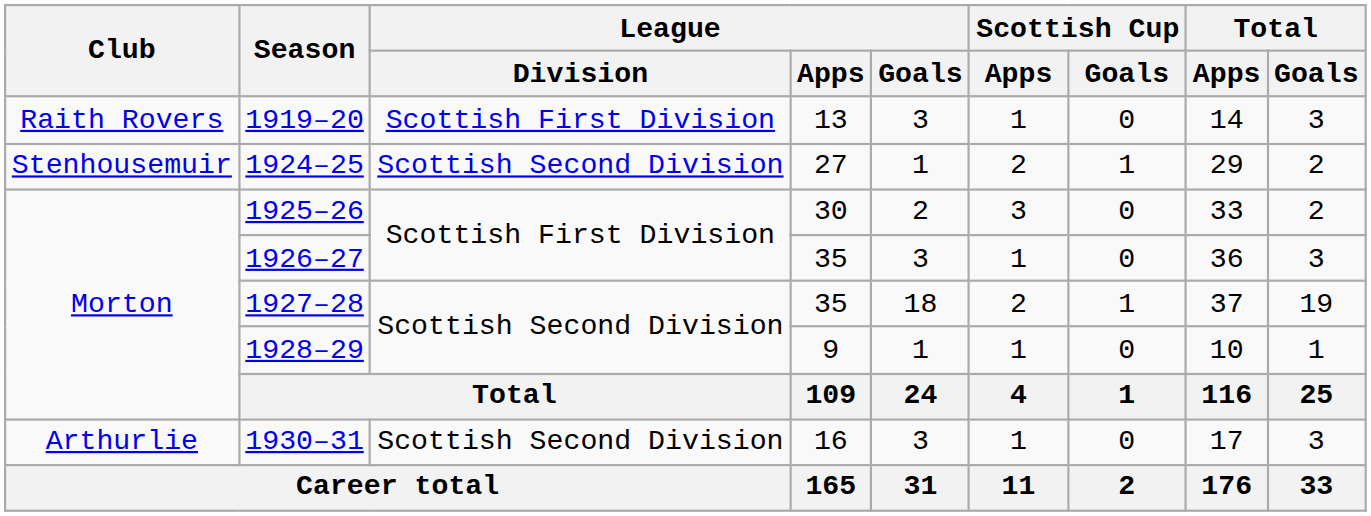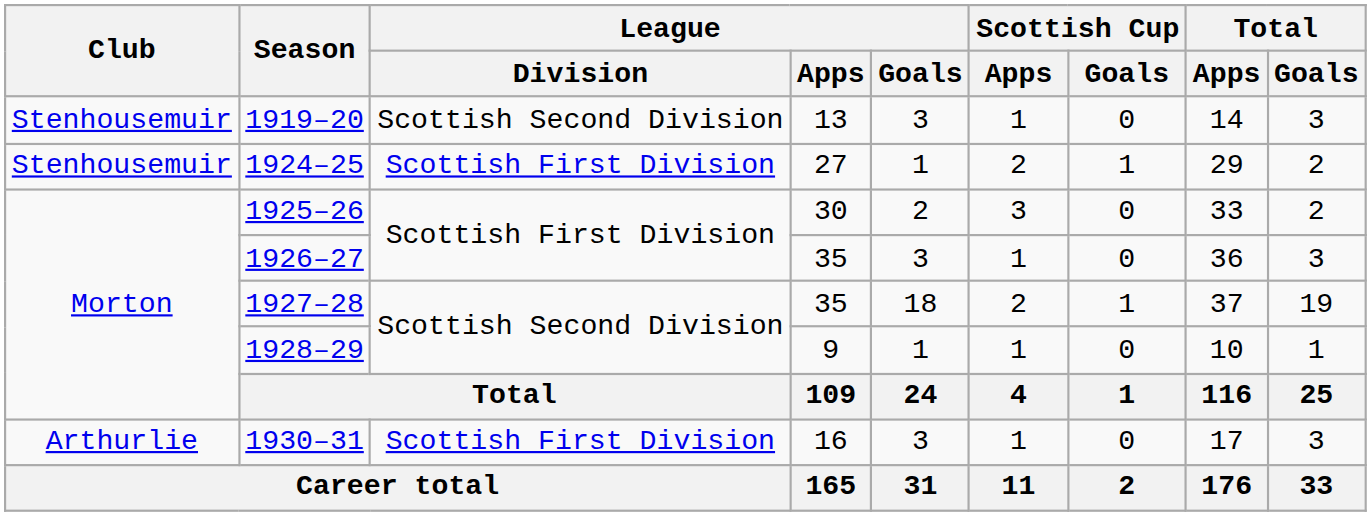 <table class="wikitable" style="text-align: center">
 <tr>
 <th rowspan="2">Club</th>
 <th rowspan="2">Season</th>
 <th colspan="3">League</th>
 <th colspan="2">Scottish Cup</th>
 <th colspan="2">Total</th>
 </tr>
 <tr>
 <th>Division</th>
 <th>Apps</th>
 <th>Goals</th>
 <th>Apps</th>
 <th>Goals</th>
 <th>Apps</th>
 <th>Goals</th>
 </tr>
 <tr>
-<td><a href='#'>Raith Rovers</a></td>
+<td><a href='#'>Stenhousemuir</a></td>
 <td><a href='#'>1919–20</a></td>
-<td><a href='#'>Scottish First Division</a></td>
+<td>Scottish Second Division</td>
 <td>13</td>
 <td>3</td>
 <td>1</td>
 <td>0</td>
 <td>14</td>
 <td>3</td>
 </tr>
 <tr>
 <td><a href='#'>Stenhousemuir</a></td>
 <td><a href='#'>1924–25</a></td>
-<td><a href='#'>Scottish Second Division</a></td>
+<td><a href='#'>Scottish First Division</a></td>
 <td>27</td>
 <td>1</td>
 <td>2</td>
 <td>1</td>
 <td>29</td>
 <td>2</td>
 </tr>
 <tr>
 <td rowspan="5"><a href='#'>Morton</a></td>
 <td><a href='#'>1925–26</a></td>
 <td rowspan="2">Scottish First Division</td>
 <td>30</td>
 <td>2</td>
 <td>3</td>
 <td>0</td>
 <td>33</td>
 <td>2</td>
 </tr>
 <tr>
 <td><a href='#'>1926–27</a></td>
 <td>35</td>
 <td>3</td>
 <td>1</td>
 <td>0</td>
 <td>36</td>
 <td>3</td>
 </tr>
 <tr>
 <td><a href='#'>1927–28</a></td>
 <td rowspan="2">Scottish Second Division</td>
 <td>35</td>
 <td>18</td>
 <td>2</td>
 <td>1</td>
 <td>37</td>
 <td>19</td>
 </tr>
 <tr>
 <td><a href='#'>1928–29</a></td>
 <td>9</td>
 <td>1</td>
 <td>1</td>
 <td>0</td>
 <td>10</td>
 <td>1</td>
 </tr>
 <tr>
 <th colspan="2">Total</th>
 <th>109</th>
 <th>24</th>
 <th>4</th>
 <th>1</th>
 <th>116</th>
 <th>25</th>
 </tr>
 <tr>
 <td><a href='#'>Arthurlie</a></td>
 <td><a href='#'>1930–31</a></td>
-<td>Scottish Second Division</td>
+<td><a href='#'>Scottish First Division</a></td>
 <td>16</td>
 <td>3</td>
 <td>1</td>
 <td>0</td>
 <td>17</td>
 <td>3</td>
 </tr>
 <tr>
 <th colspan="3">Career total</th>
 <th>165</th>
 <th>31</th>
 <th>11</th>
 <th>2</th>
 <th>176</th>
 <th>33</th>
 </tr>
 </table>
